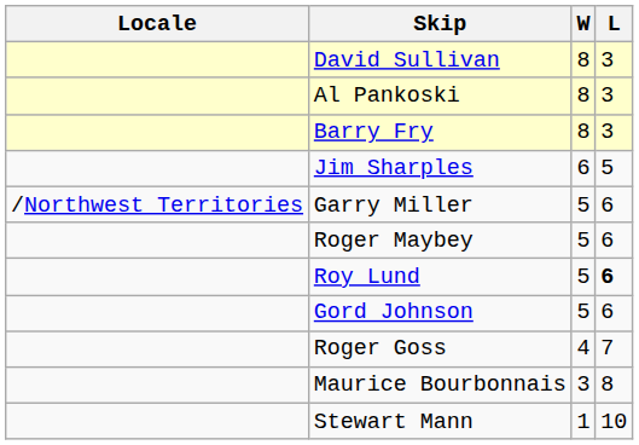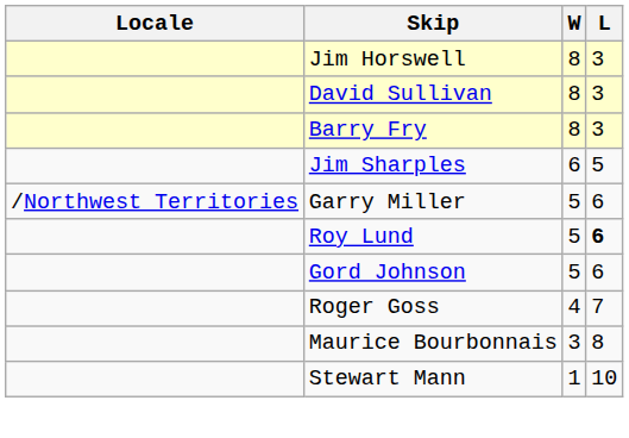 <table class="wikitable" border="1">
 <tr>
 <th>Locale</th>
 <th>Skip</th>
 <th>W</th>
 <th>L</th>
 </tr>
 <tr bgcolor=#ffffcc>
 <td></td>
-<td><a href='#'>David Sullivan</a></td>
+<td>Jim Horswell</td>
 <td>8</td>
 <td>3</td>
 </tr>
 <tr bgcolor=#ffffcc>
 <td></td>
-<td>Al Pankoski</td>
+<td><a href='#'>David Sullivan</a></td>
 <td>8</td>
 <td>3</td>
 </tr>
 <tr bgcolor=#ffffcc>
 <td></td>
 <td><a href='#'>Barry Fry</a></td>
 <td>8</td>
 <td>3</td>
 </tr>
 <tr>
 <td></td>
 <td><a href='#'>Jim Sharples</a></td>
 <td>6</td>
 <td>5</td>
 </tr>
 <tr>
 <td>/<a href='#'>Northwest Territories</a></td>
 <td>Garry Miller</td>
-<td>5</td>
-<td>6</td>
-</tr>
-<tr>
-<td></td>
-<td>Roger Maybey</td>
 <td>5</td>
 <td>6</td>
 </tr>
 <tr>
 <td></td>
 <td><a href='#'>Roy Lund</a></td>
 <td>5</td>
 <td><strong>6</strong></td>
 </tr>
 <tr>
 <td></td>
 <td><a href='#'>Gord Johnson</a></td>
 <td>5</td>
 <td>6</td>
 </tr>
 <tr>
 <td></td>
 <td>Roger Goss</td>
 <td>4</td>
 <td>7</td>
 </tr>
 <tr>
 <td></td>
 <td>Maurice Bourbonnais</td>
 <td>3</td>
 <td>8</td>
 </tr>
 <tr>
 <td></td>
 <td>Stewart Mann</td>
 <td>1</td>
 <td>10</td>
 </tr>
 </table>
